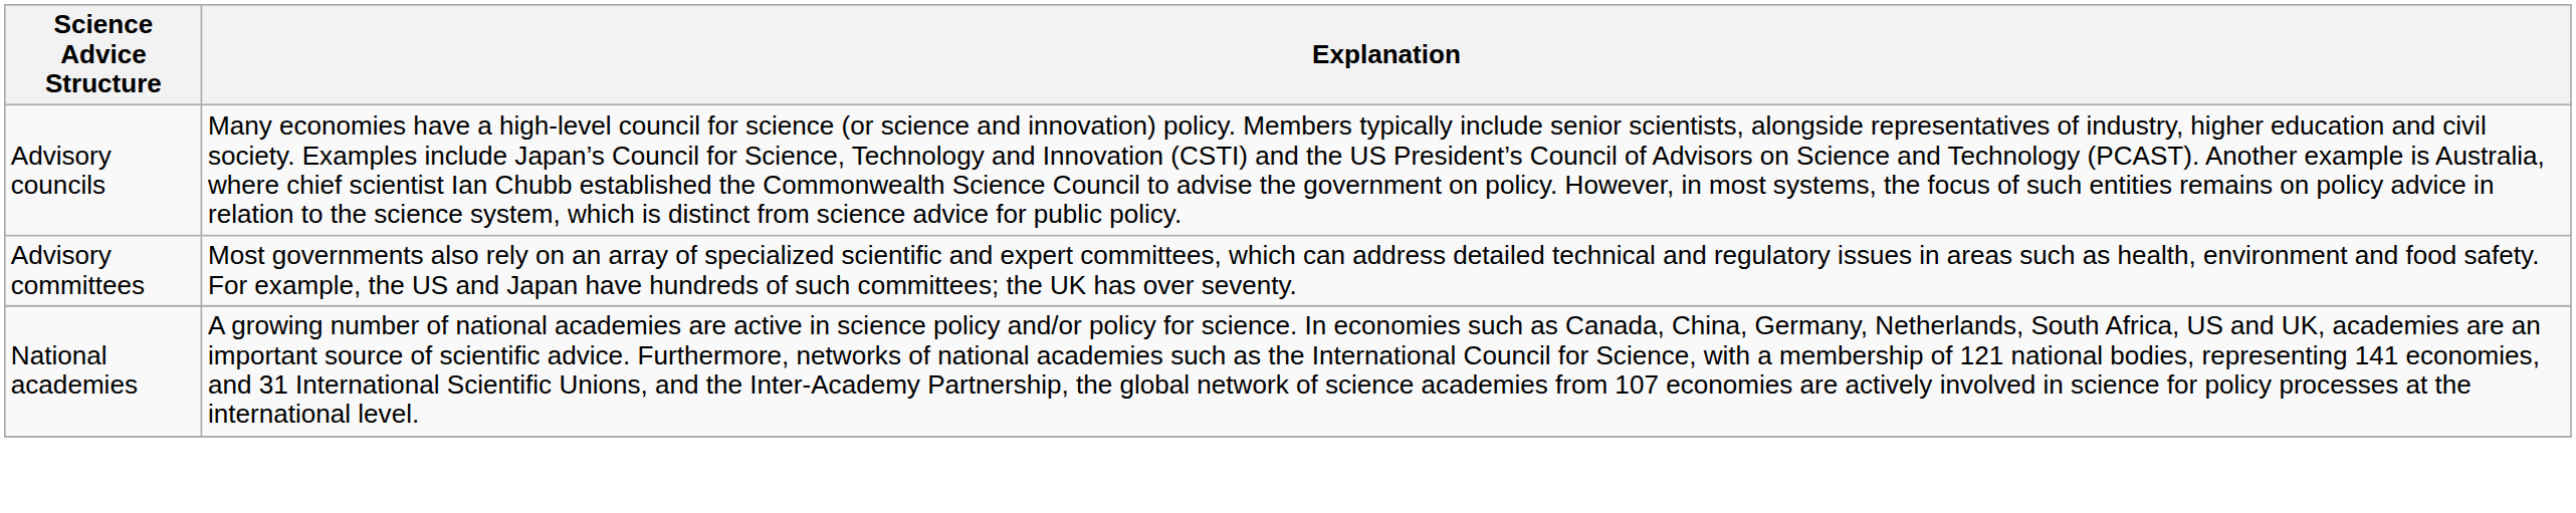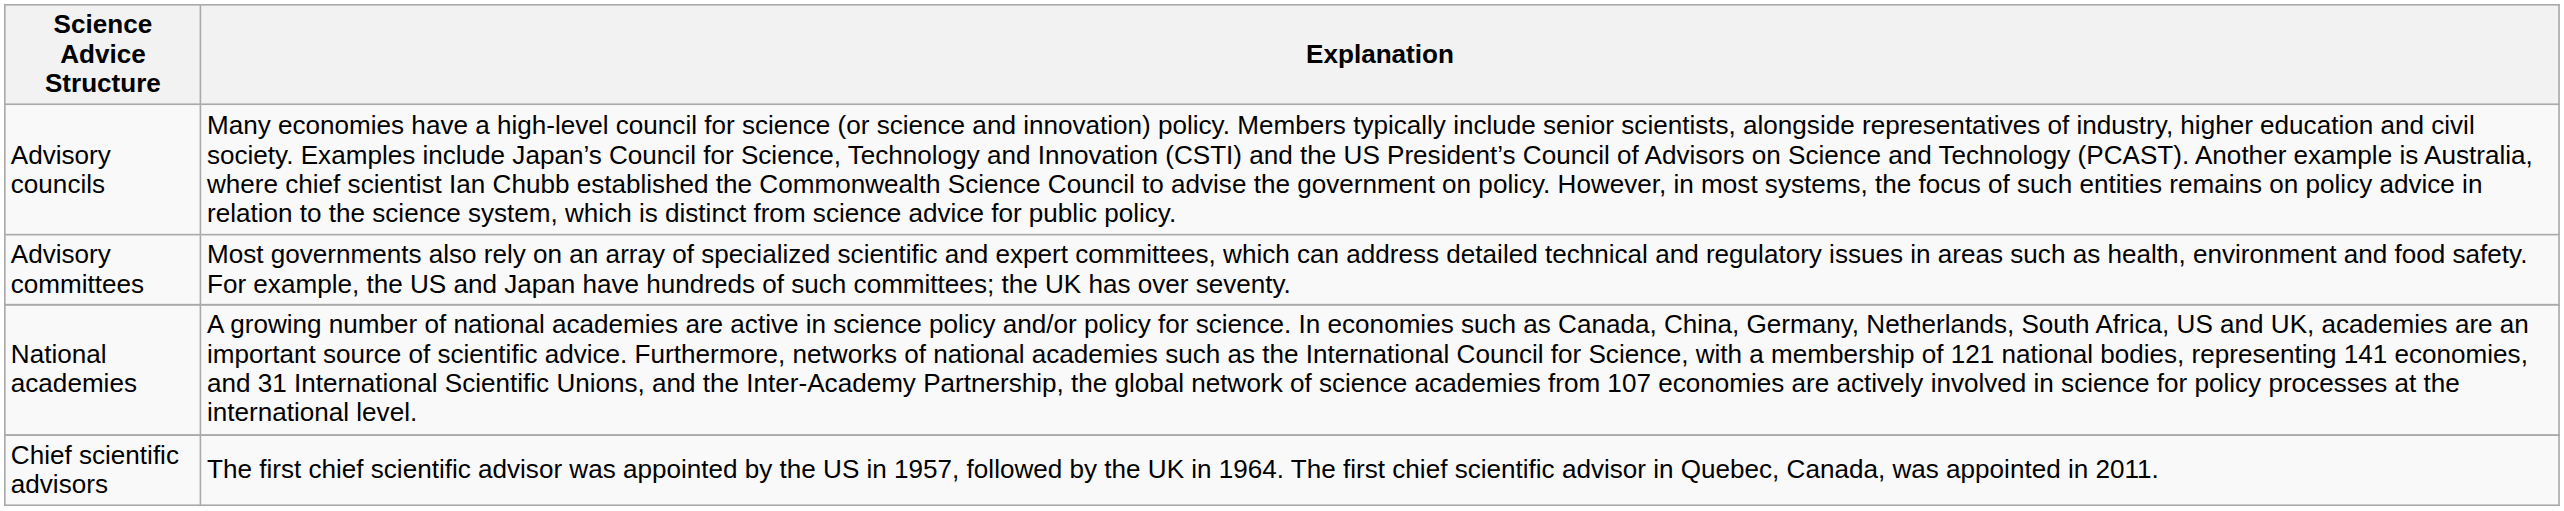 <table class="wikitable sortable">
 <tr>
 <th>Science Advice Structure</th>
 <th>Explanation</th>
 </tr>
 <tr>
 <td>Advisory councils</td>
 <td>Many economies have a high-level council for science (or science and innovation) policy. Members typically include senior scientists, alongside representatives of industry, higher education and civil society. Examples include Japan’s Council for Science, Technology and Innovation (CSTI) and the US President’s Council of Advisors on Science and Technology (PCAST). Another example is Australia, where chief scientist Ian Chubb established the Commonwealth Science Council to advise the government on policy. However, in most systems, the focus of such entities remains on policy advice in relation to the science system, which is distinct from science advice for public policy.</td>
 </tr>
 <tr>
 <td>Advisory committees</td>
 <td>Most governments also rely on an array of specialized scientific and expert committees, which can address detailed technical and regulatory issues in areas such as health, environment and food safety. For example, the US and Japan have hundreds of such committees; the UK has over seventy.</td>
 </tr>
 <tr>
 </tr>
 <tr>
 <td>National academies</td>
 <td>A growing number of national academies are active in science policy and/or policy for science. In economies such as Canada, China, Germany, Netherlands, South Africa, US and UK, academies are an important source of scientific advice. Furthermore, networks of national academies such as the International Council for Science, with a membership of 121 national bodies, representing 141 economies, and 31 International Scientific Unions, and the Inter-Academy Partnership, the global network of science academies from 107 economies are actively involved in science for policy processes at the international level.</td>
 </tr>
 <tr>
 </tr>
+<tr>
+<td>Chief scientific advisors</td>
+<td>The first chief scientific advisor was appointed by the US in 1957, followed by the UK in 1964.  The first chief scientific advisor in Quebec, Canada, was appointed in 2011.</td>
+</tr>
 </table>
